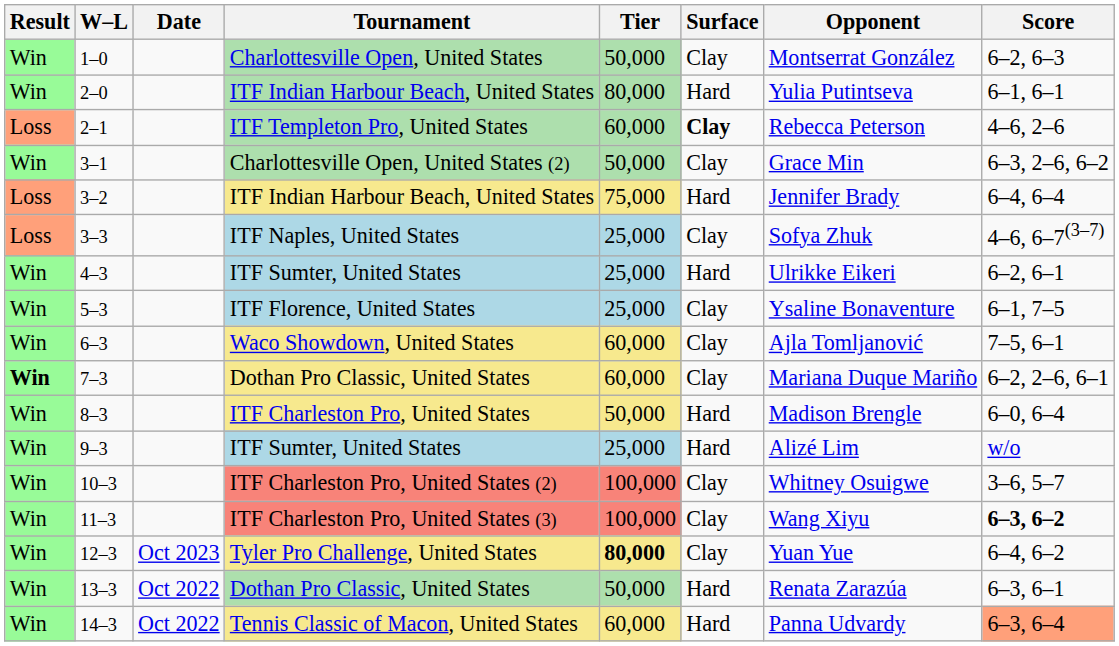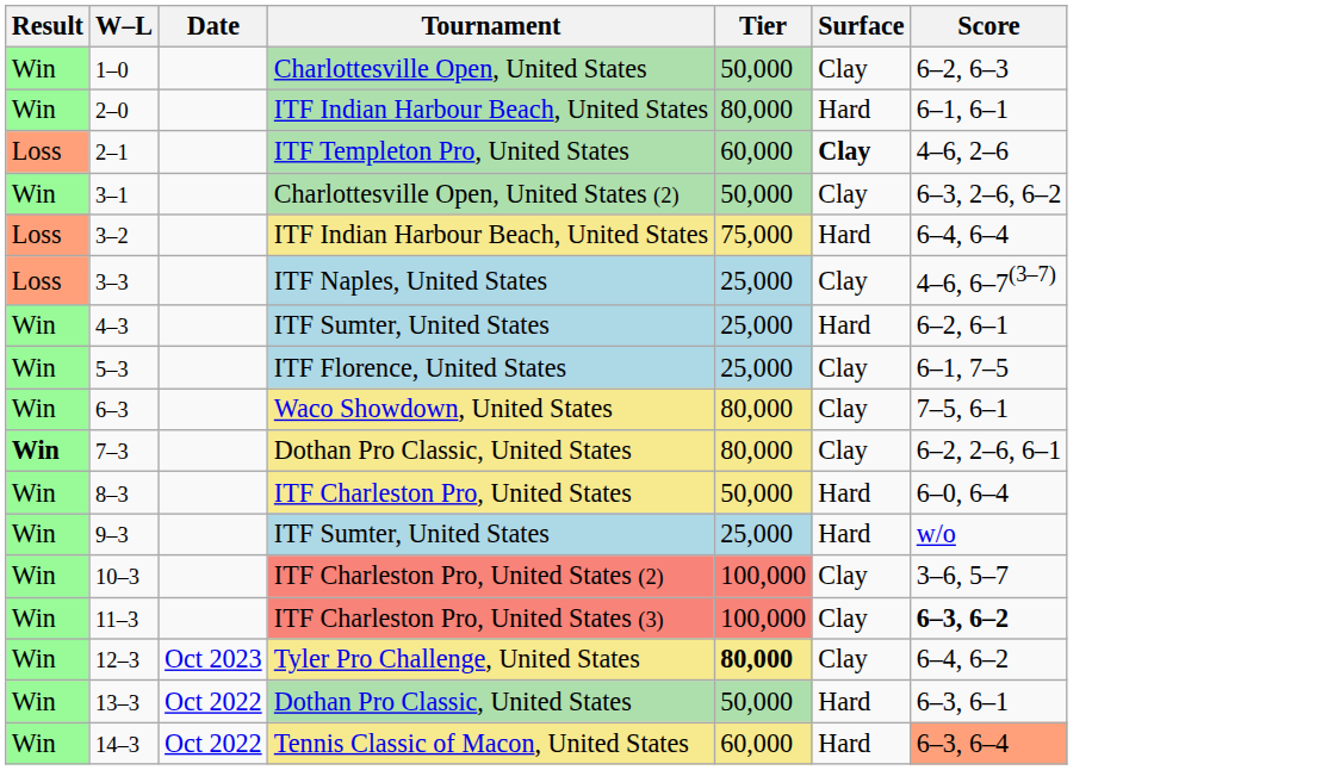 <table class="sortable wikitable nowrap">
 <tr>
 <th>Result</th>
 <th class="unsortable">W–L</th>
 <th>Date</th>
 <th>Tournament</th>
 <th>Tier</th>
 <th>Surface</th>
-<th>Opponent</th>
 <th class="unsortable">Score</th>
 </tr>
 <tr>
 <td style="background:#98fb98;">Win</td>
 <td><small>1–0</small></td>
 <td><a href='#'></a></td>
 <td style="background:#addfad;"><a href='#'>Charlottesville Open</a>, United States</td>
 <td style="background:#addfad;">50,000</td>
 <td>Clay</td>
-<td> <a href='#'>Montserrat González</a></td>
 <td>6–2, 6–3</td>
 </tr>
 <tr>
 <td style="background:#98fb98;">Win</td>
 <td><small>2–0</small></td>
 <td><a href='#'></a></td>
 <td style="background:#addfad;"><a href='#'>ITF Indian Harbour Beach</a>, United States</td>
 <td style="background:#addfad;">80,000</td>
 <td>Hard</td>
-<td> <a href='#'>Yulia Putintseva</a></td>
 <td>6–1, 6–1</td>
 </tr>
 <tr>
 <td style="background:#ffa07a;">Loss</td>
 <td><small>2–1</small></td>
 <td><a href='#'></a></td>
 <td style="background:#addfad;"><a href='#'>ITF Templeton Pro</a>, United States</td>
 <td style="background:#addfad;">60,000</td>
 <td><strong>Clay</strong></td>
-<td> <a href='#'>Rebecca Peterson</a></td>
 <td>4–6, 2–6</td>
 </tr>
 <tr>
 <td style="background:#98fb98;">Win</td>
 <td><small>3–1</small></td>
 <td><a href='#'></a></td>
 <td style="background:#addfad;">Charlottesville Open, United States <small>(2)</small></td>
 <td style="background:#addfad;">50,000</td>
 <td>Clay</td>
-<td> <a href='#'>Grace Min</a></td>
 <td>6–3, 2–6, 6–2</td>
 </tr>
 <tr>
 <td style="background:#ffa07a;">Loss</td>
 <td><small>3–2</small></td>
 <td><a href='#'></a></td>
 <td style="background:#f7e98e;">ITF Indian Harbour Beach, United States</td>
 <td style="background:#f7e98e;">75,000</td>
 <td>Hard</td>
-<td> <a href='#'>Jennifer Brady</a></td>
 <td>6–4, 6–4</td>
 </tr>
 <tr>
 <td style="background:#ffa07a;">Loss</td>
 <td><small>3–3</small></td>
 <td></td>
 <td style="background:lightblue;">ITF Naples, United States</td>
 <td style="background:lightblue;">25,000</td>
 <td>Clay</td>
-<td> <a href='#'>Sofya Zhuk</a></td>
 <td>4–6, 6–7<sup>(3–7)</sup></td>
 </tr>
 <tr>
 <td style="background:#98fb98;">Win</td>
 <td><small>4–3</small></td>
 <td></td>
 <td style="background:lightblue;">ITF Sumter, United States</td>
 <td style="background:lightblue;">25,000</td>
 <td>Hard</td>
-<td> <a href='#'>Ulrikke Eikeri</a></td>
 <td>6–2, 6–1</td>
 </tr>
 <tr>
 <td style="background:#98fb98;">Win</td>
 <td><small>5–3</small></td>
 <td></td>
 <td style="background:lightblue;">ITF Florence, United States</td>
 <td style="background:lightblue;">25,000</td>
 <td>Clay</td>
-<td> <a href='#'>Ysaline Bonaventure</a></td>
 <td>6–1, 7–5</td>
 </tr>
 <tr>
 <td style="background:#98fb98;">Win</td>
 <td><small>6–3</small></td>
 <td><a href='#'></a></td>
 <td style="background:#f7e98e;"><a href='#'>Waco Showdown</a>, United States</td>
-<td style="background:#f7e98e;">60,000</td>
+<td style="background:#f7e98e;">80,000</td>
 <td>Clay</td>
-<td> <a href='#'>Ajla Tomljanović</a></td>
 <td>7–5, 6–1</td>
 </tr>
 <tr>
 <td style="background:#98fb98;"><strong>Win</strong></td>
 <td><small>7–3</small></td>
 <td><a href='#'></a></td>
 <td style="background:#f7e98e;">Dothan Pro Classic, United States</td>
-<td style="background:#f7e98e;">60,000</td>
+<td style="background:#f7e98e;">80,000</td>
 <td>Clay</td>
-<td> <a href='#'>Mariana Duque Mariño</a></td>
 <td>6–2, 2–6, 6–1</td>
 </tr>
 <tr>
 <td style="background:#98fb98;">Win</td>
 <td><small>8–3</small></td>
 <td><a href='#'></a></td>
 <td style="background:#f7e98e;"><a href='#'>ITF Charleston Pro</a>, United States</td>
 <td style="background:#f7e98e;">50,000</td>
 <td>Hard</td>
-<td> <a href='#'>Madison Brengle</a></td>
 <td>6–0, 6–4</td>
 </tr>
 <tr>
 <td style="background:#98fb98;">Win</td>
 <td><small>9–3</small></td>
 <td></td>
 <td style="background:lightblue;">ITF Sumter, United States</td>
 <td style="background:lightblue;">25,000</td>
 <td>Hard</td>
-<td> <a href='#'>Alizé Lim</a></td>
 <td><a href='#'>w/o</a></td>
 </tr>
 <tr>
 <td style="background:#98fb98;">Win</td>
 <td><small>10–3</small></td>
 <td><a href='#'></a></td>
 <td style="background:#f88379;">ITF Charleston Pro, United States <small>(2)</small></td>
 <td style="background:#f88379;">100,000</td>
 <td>Clay</td>
-<td> <a href='#'>Whitney Osuigwe</a></td>
 <td>3–6, 5–7</td>
 </tr>
 <tr>
 <td style="background:#98fb98;">Win</td>
 <td><small>11–3</small></td>
 <td><a href='#'></a></td>
 <td style="background:#f88379;">ITF Charleston Pro, United States <small>(3)</small></td>
 <td style="background:#f88379;">100,000</td>
 <td>Clay</td>
-<td> <a href='#'>Wang Xiyu</a></td>
 <td><strong>6–3, 6–2</strong></td>
 </tr>
 <tr>
 <td style="background:#98fb98;">Win</td>
 <td><small>12–3</small></td>
 <td><a href='#'>Oct 2023</a></td>
 <td style="background:#f7e98e;"><a href='#'>Tyler Pro Challenge</a>, United States</td>
 <td style="background:#f7e98e;"><strong>80,000</strong></td>
 <td>Clay</td>
-<td> <a href='#'>Yuan Yue</a></td>
 <td>6–4, 6–2</td>
 </tr>
 <tr>
 <td style="background:#98fb98;">Win</td>
 <td><small>13–3</small></td>
 <td><a href='#'>Oct 2022</a></td>
 <td style="background:#addfad;"><a href='#'>Dothan Pro Classic</a>, United States</td>
 <td style="background:#addfad;">50,000</td>
 <td>Hard</td>
-<td> <a href='#'>Renata Zarazúa</a></td>
 <td>6–3, 6–1</td>
 </tr>
 <tr>
 <td style="background:#98fb98;">Win</td>
 <td><small>14–3</small></td>
 <td><a href='#'>Oct 2022</a></td>
 <td style="background:#f7e98e;"><a href='#'>Tennis Classic of Macon</a>, United States</td>
 <td style="background:#f7e98e;">60,000</td>
 <td>Hard</td>
-<td> <a href='#'>Panna Udvardy</a></td>
 <td style="background: lightsalmon;">6–3, 6–4</td>
 </tr>
 </table>
